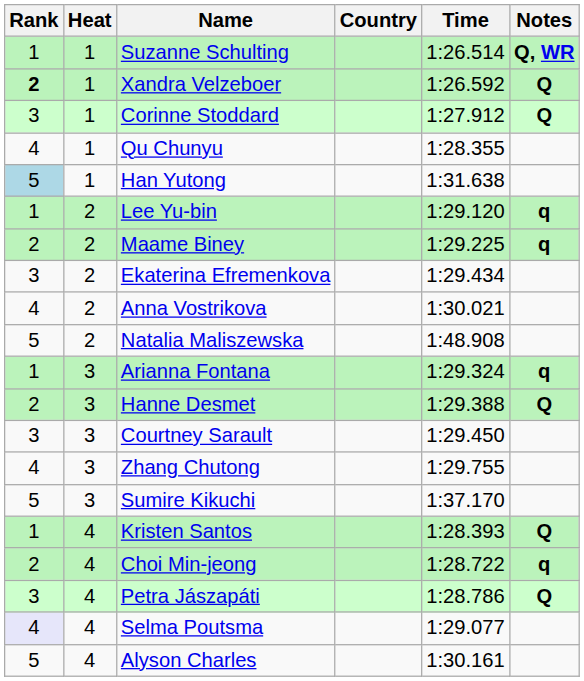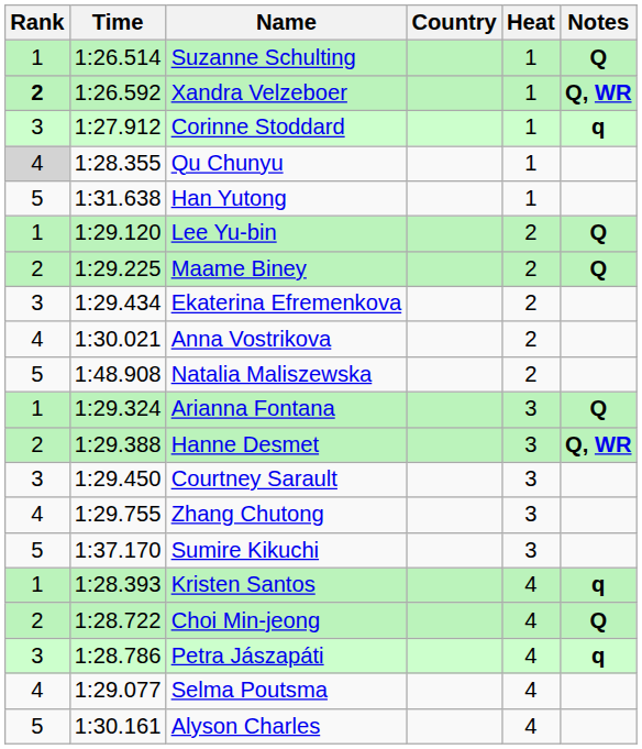 <table class="wikitable sortable" style="text-align:center">
 <tr>
 <th>Rank</th>
-<th>Heat</th>
+<th>Time</th>
 <th>Name</th>
 <th>Country</th>
-<th>Time</th>
+<th>Heat</th>
 <th>Notes</th>
 </tr>
 <tr bgcolor=#bbf3bb>
 <td>1</td>
-<td>1</td>
+<td>1:26.514</td>
 <td align=left><a href='#'>Suzanne Schulting</a></td>
 <td align=left></td>
-<td>1:26.514</td>
-<td><strong>Q, <a href='#'>WR</a></strong></td>
+<td>1</td>
+<td><strong>Q</strong></td>
 </tr>
 <tr bgcolor=#bbf3bb>
 <td><strong>2</strong></td>
-<td>1</td>
+<td>1:26.592</td>
 <td align=left><a href='#'>Xandra Velzeboer</a></td>
 <td align=left></td>
-<td>1:26.592</td>
+<td>1</td>
+<td><strong>Q, <a href='#'>WR</a></strong></td>
+</tr>
+<tr bgcolor=ccffcc>
+<td>3</td>
+<td>1:27.912</td>
+<td align=left><a href='#'>Corinne Stoddard</a></td>
+<td align=left></td>
+<td>1</td>
+<td><strong>q</strong></td>
+</tr>
+<tr>
+<td style="background: lightgrey;">4</td>
+<td>1:28.355</td>
+<td align=left><a href='#'>Qu Chunyu</a></td>
+<td align=left></td>
+<td>1</td>
+<td></td>
+</tr>
+<tr>
+<td>5</td>
+<td>1:31.638</td>
+<td align=left><a href='#'>Han Yutong</a></td>
+<td align=left></td>
+<td>1</td>
+<td></td>
+</tr>
+<tr bgcolor=#bbf3bb>
+<td>1</td>
+<td>1:29.120</td>
+<td align=left><a href='#'>Lee Yu-bin</a></td>
+<td align=left></td>
+<td>2</td>
+<td><strong>Q</strong></td>
+</tr>
+<tr bgcolor=#bbf3bb>
+<td>2</td>
+<td>1:29.225</td>
+<td align=left><a href='#'>Maame Biney</a></td>
+<td align=left></td>
+<td>2</td>
+<td><strong>Q</strong></td>
+</tr>
+<tr>
+<td>3</td>
+<td>1:29.434</td>
+<td align=left><a href='#'>Ekaterina Efremenkova</a></td>
+<td align=left></td>
+<td>2</td>
+<td></td>
+</tr>
+<tr>
+<td>4</td>
+<td>1:30.021</td>
+<td align=left><a href='#'>Anna Vostrikova</a></td>
+<td align=left></td>
+<td>2</td>
+<td></td>
+</tr>
+<tr>
+<td>5</td>
+<td>1:48.908</td>
+<td align=left><a href='#'>Natalia Maliszewska</a></td>
+<td align=left></td>
+<td>2</td>
+<td></td>
+</tr>
+<tr bgcolor=#bbf3bb>
+<td>1</td>
+<td>1:29.324</td>
+<td align=left><a href='#'>Arianna Fontana</a></td>
+<td align=left></td>
+<td>3</td>
+<td><strong>Q</strong></td>
+</tr>
+<tr bgcolor=#bbf3bb>
+<td>2</td>
+<td>1:29.388</td>
+<td align=left><a href='#'>Hanne Desmet</a></td>
+<td align=left></td>
+<td>3</td>
+<td><strong>Q, <a href='#'>WR</a></strong></td>
+</tr>
+<tr>
+<td>3</td>
+<td>1:29.450</td>
+<td align=left><a href='#'>Courtney Sarault</a></td>
+<td align=left></td>
+<td>3</td>
+<td></td>
+</tr>
+<tr>
+<td>4</td>
+<td>1:29.755</td>
+<td align=left><a href='#'>Zhang Chutong</a></td>
+<td align=left></td>
+<td>3</td>
+<td></td>
+</tr>
+<tr>
+<td>5</td>
+<td>1:37.170</td>
+<td align=left><a href='#'>Sumire Kikuchi</a></td>
+<td align=left></td>
+<td>3</td>
+<td></td>
+</tr>
+<tr bgcolor=#bbf3bb>
+<td>1</td>
+<td>1:28.393</td>
+<td align=left><a href='#'>Kristen Santos</a></td>
+<td align=left></td>
+<td>4</td>
+<td><strong>q</strong></td>
+</tr>
+<tr bgcolor=#bbf3bb>
+<td>2</td>
+<td>1:28.722</td>
+<td align=left><a href='#'>Choi Min-jeong</a></td>
+<td align=left></td>
+<td>4</td>
 <td><strong>Q</strong></td>
 </tr>
 <tr bgcolor=ccffcc>
 <td>3</td>
-<td>1</td>
-<td align=left><a href='#'>Corinne Stoddard</a></td>
+<td>1:28.786</td>
+<td align=left><a href='#'>Petra Jászapáti</a></td>
 <td align=left></td>
-<td>1:27.912</td>
-<td><strong>Q</strong></td>
+<td>4</td>
+<td><strong>q</strong></td>
 </tr>
 <tr>
 <td>4</td>
-<td>1</td>
-<td align=left><a href='#'>Qu Chunyu</a></td>
+<td>1:29.077</td>
+<td align=left><a href='#'>Selma Poutsma</a></td>
 <td align=left></td>
-<td>1:28.355</td>
-<td></td>
-</tr>
-<tr>
-<td style="background: lightblue;">5</td>
-<td>1</td>
-<td align=left><a href='#'>Han Yutong</a></td>
-<td align=left></td>
-<td>1:31.638</td>
-<td></td>
-</tr>
-<tr bgcolor=#bbf3bb>
-<td>1</td>
-<td>2</td>
-<td align=left><a href='#'>Lee Yu-bin</a></td>
-<td align=left></td>
-<td>1:29.120</td>
-<td><strong>q</strong></td>
-</tr>
-<tr bgcolor=#bbf3bb>
-<td>2</td>
-<td>2</td>
-<td align=left><a href='#'>Maame Biney</a></td>
-<td align=left></td>
-<td>1:29.225</td>
-<td><strong>q</strong></td>
-</tr>
-<tr>
-<td>3</td>
-<td>2</td>
-<td align=left><a href='#'>Ekaterina Efremenkova</a></td>
-<td align=left></td>
-<td>1:29.434</td>
-<td></td>
-</tr>
-<tr>
 <td>4</td>
-<td>2</td>
-<td align=left><a href='#'>Anna Vostrikova</a></td>
-<td align=left></td>
-<td>1:30.021</td>
 <td></td>
 </tr>
 <tr>
 <td>5</td>
-<td>2</td>
-<td align=left><a href='#'>Natalia Maliszewska</a></td>
-<td align=left></td>
-<td>1:48.908</td>
-<td></td>
-</tr>
-<tr bgcolor=#bbf3bb>
-<td>1</td>
-<td>3</td>
-<td align=left><a href='#'>Arianna Fontana</a></td>
-<td align=left></td>
-<td>1:29.324</td>
-<td><strong>q</strong></td>
-</tr>
-<tr bgcolor=#bbf3bb>
-<td>2</td>
-<td>3</td>
-<td align=left><a href='#'>Hanne Desmet</a></td>
-<td align=left></td>
-<td>1:29.388</td>
-<td><strong>Q</strong></td>
-</tr>
-<tr>
-<td>3</td>
-<td>3</td>
-<td align=left><a href='#'>Courtney Sarault</a></td>
-<td align=left></td>
-<td>1:29.450</td>
-<td></td>
-</tr>
-<tr>
-<td>4</td>
-<td>3</td>
-<td align=left><a href='#'>Zhang Chutong</a></td>
-<td align=left></td>
-<td>1:29.755</td>
-<td></td>
-</tr>
-<tr>
-<td>5</td>
-<td>3</td>
-<td align=left><a href='#'>Sumire Kikuchi</a></td>
-<td align=left></td>
-<td>1:37.170</td>
-<td></td>
-</tr>
-<tr bgcolor=#bbf3bb>
-<td>1</td>
-<td>4</td>
-<td align=left><a href='#'>Kristen Santos</a></td>
-<td align=left></td>
-<td>1:28.393</td>
-<td><strong>Q</strong></td>
-</tr>
-<tr bgcolor=#bbf3bb>
-<td>2</td>
-<td>4</td>
-<td align=left><a href='#'>Choi Min-jeong</a></td>
-<td align=left></td>
-<td>1:28.722</td>
-<td><strong>q</strong></td>
-</tr>
-<tr bgcolor=ccffcc>
-<td>3</td>
-<td>4</td>
-<td align=left><a href='#'>Petra Jászapáti</a></td>
-<td align=left></td>
-<td>1:28.786</td>
-<td><strong>Q</strong></td>
-</tr>
-<tr>
-<td style="background: lavender;">4</td>
-<td>4</td>
-<td align=left><a href='#'>Selma Poutsma</a></td>
-<td align=left></td>
-<td>1:29.077</td>
-<td></td>
-</tr>
-<tr>
-<td>5</td>
-<td>4</td>
+<td>1:30.161</td>
 <td align=left><a href='#'>Alyson Charles</a></td>
 <td align=left></td>
-<td>1:30.161</td>
+<td>4</td>
 <td></td>
 </tr>
 </table>
